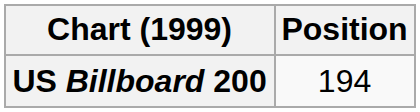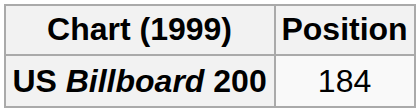 <table class="wikitable plainrowheaders" style="text-align:center;">
 <tr>
 <th scope="column">Chart (1999)</th>
 <th scope="column">Position</th>
 </tr>
 <tr>
 <th scope="row">US <em>Billboard</em> 200</th>
-<td>194</td>
+<td>184</td>
 </tr>
 </table>
